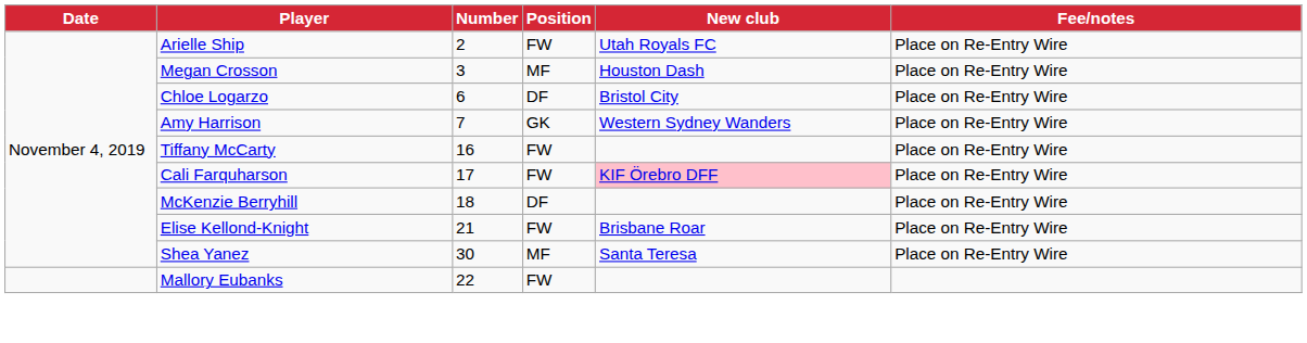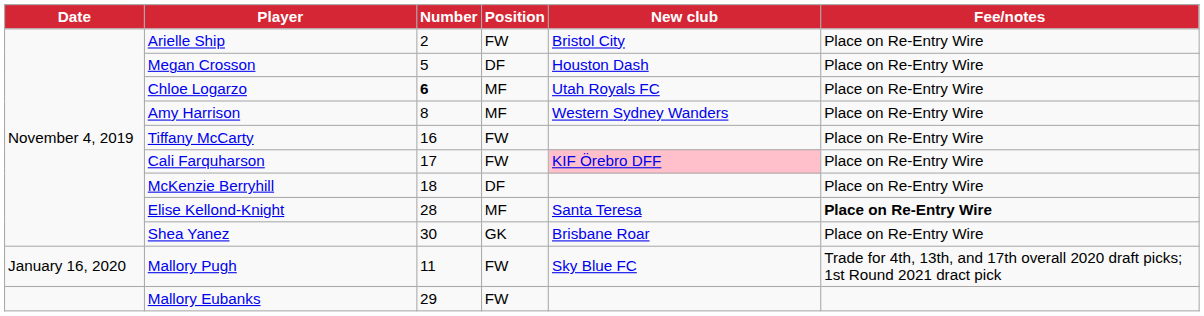 <table class="wikitable" style="text-align:left; font-size:90%;">
 <tr>
 <th style="color:white; background:#D52635; width:125px;">Date</th>
 <th style="color:white; background:#D52635; width:250px;">Player</th>
 <th style="color:white; background:#D52635; width:50px;">Number</th>
 <th style="color:white; background:#D52635; width:50px;">Position</th>
 <th style="color:white; background:#D52635; width:250px;">New club</th>
 <th style="color:white; background:#D52635; width:350px;">Fee/notes</th>
 </tr>
 <tr>
 <td rowspan=9>November 4, 2019</td>
 <td> <a href='#'>Arielle Ship</a></td>
 <td>2</td>
 <td>FW</td>
-<td> <a href='#'>Utah Royals FC</a></td>
+<td> <a href='#'>Bristol City</a></td>
 <td>Place on Re-Entry Wire</td>
 </tr>
 <tr>
 <td> <a href='#'>Megan Crosson</a></td>
-<td>3</td>
-<td>MF</td>
+<td>5</td>
+<td>DF</td>
 <td> <a href='#'>Houston Dash</a></td>
 <td>Place on Re-Entry Wire</td>
 </tr>
 <tr>
 <td> <a href='#'>Chloe Logarzo</a></td>
-<td>6</td>
-<td>DF</td>
-<td> <a href='#'>Bristol City</a></td>
+<td><strong>6</strong></td>
+<td>MF</td>
+<td> <a href='#'>Utah Royals FC</a></td>
 <td>Place on Re-Entry Wire</td>
 </tr>
 <tr>
 <td> <a href='#'>Amy Harrison</a></td>
-<td>7</td>
-<td>GK</td>
+<td>8</td>
+<td>MF</td>
 <td> <a href='#'>Western Sydney Wanders</a></td>
 <td>Place on Re-Entry Wire</td>
 </tr>
 <tr>
 <td> <a href='#'>Tiffany McCarty</a></td>
 <td>16</td>
 <td>FW</td>
 <td></td>
 <td>Place on Re-Entry Wire</td>
 </tr>
 <tr>
 <td> <a href='#'>Cali Farquharson</a></td>
 <td>17</td>
 <td>FW</td>
 <td style="background: pink;"> <a href='#'>KIF Örebro DFF</a></td>
 <td>Place on Re-Entry Wire</td>
 </tr>
 <tr>
 <td> <a href='#'>McKenzie Berryhill</a></td>
 <td>18</td>
 <td>DF</td>
 <td></td>
 <td>Place on Re-Entry Wire</td>
 </tr>
 <tr>
 <td> <a href='#'>Elise Kellond-Knight</a></td>
-<td>21</td>
-<td>FW</td>
+<td>28</td>
+<td>MF</td>
+<td> <a href='#'>Santa Teresa</a></td>
+<td><strong>Place on Re-Entry Wire</strong></td>
+</tr>
+<tr>
+<td> <a href='#'>Shea Yanez</a></td>
+<td>30</td>
+<td>GK</td>
 <td> <a href='#'>Brisbane Roar</a></td>
 <td>Place on Re-Entry Wire</td>
 </tr>
 <tr>
-<td> <a href='#'>Shea Yanez</a></td>
-<td>30</td>
-<td>MF</td>
-<td> <a href='#'>Santa Teresa</a></td>
-<td>Place on Re-Entry Wire</td>
+<td>January 16, 2020</td>
+<td> <a href='#'>Mallory Pugh</a></td>
+<td>11</td>
+<td>FW</td>
+<td> <a href='#'>Sky Blue FC</a></td>
+<td>Trade for 4th, 13th, and 17th overall 2020 draft picks; 1st Round 2021 dract pick</td>
 </tr>
 <tr>
 <td></td>
 <td> <a href='#'>Mallory Eubanks</a></td>
-<td>22</td>
+<td>29</td>
 <td>FW</td>
 <td></td>
 <td></td>
 </tr>
 </table>
